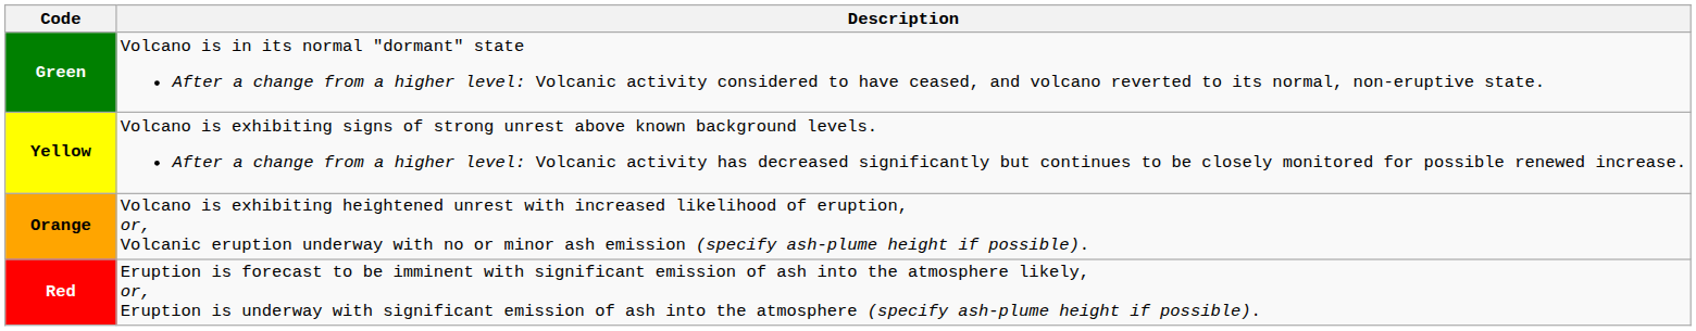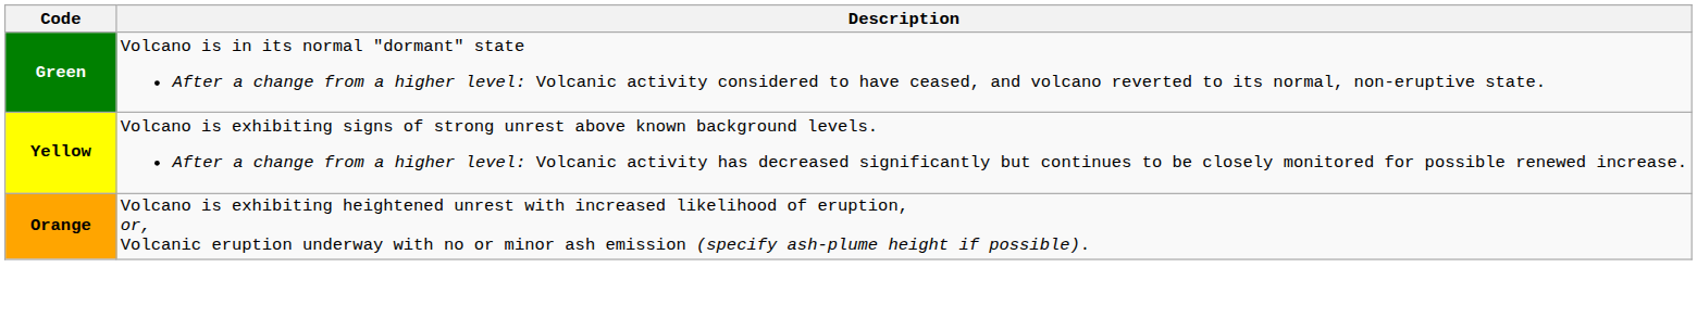 <table class="wikitable">
 <tr>
 <th width=80>Code</th>
 <th>Description</th>
 </tr>
 <tr>
 <th style="background: green; color: white; ">Green</th>
 <td>Volcano is in its normal "dormant" state<br><ul><li><em>After a change from a higher level:</em> Volcanic activity considered to have ceased, and volcano reverted to its normal, non-eruptive state.</li></ul></td>
 </tr>
 <tr>
 <th style="background: yellow; color: black; ">Yellow</th>
 <td>Volcano is exhibiting signs of strong unrest above known background levels.<br><ul><li><em>After a change from a higher level:</em> Volcanic activity has decreased significantly but continues to be closely monitored for possible renewed increase.</li></ul></td>
 </tr>
 <tr>
 <th style="background: orange; color: black; ">Orange</th>
 <td>Volcano is exhibiting heightened unrest with increased likelihood of eruption,<br><em>or,</em><br>Volcanic eruption underway with no or minor ash emission <em>(specify ash-plume height if possible)</em>.</td>
 </tr>
-<tr>
-<th style="background: red; color: white; ">Red</th>
-<td>Eruption is forecast to be imminent with significant emission of ash into the atmosphere likely,<br><em>or,</em><br>Eruption is underway with significant emission of ash into the atmosphere <em>(specify ash-plume height if possible)</em>.</td>
-</tr>
 </table>
